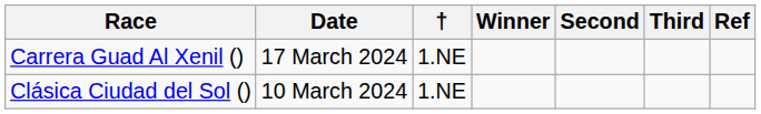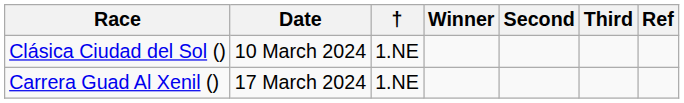 <table class="wikitable sortable">
 <tr>
 <th>Race</th>
 <th>Date</th>
 <th> †</th>
 <th>Winner</th>
 <th>Second</th>
 <th>Third</th>
 <th>Ref</th>
 </tr>
 <tr>
+<td> <a href='#'>Clásica Ciudad del Sol</a> ()</td>
+<td>10 March 2024</td>
+<td>1.NE</td>
+<td></td>
+<td></td>
+<td></td>
+<td align=center></td>
+</tr>
+<tr>
 <td> <a href='#'>Carrera Guad Al Xenil</a> ()</td>
 <td>17 March 2024</td>
 <td>1.NE</td>
 <td></td>
 <td></td>
 <td></td>
 <td align=center></td>
 </tr>
-<tr>
-<td> <a href='#'>Clásica Ciudad del Sol</a> ()</td>
-<td>10 March 2024</td>
-<td>1.NE</td>
-<td></td>
-<td></td>
-<td></td>
-<td align=center></td>
-</tr>
 </table>
